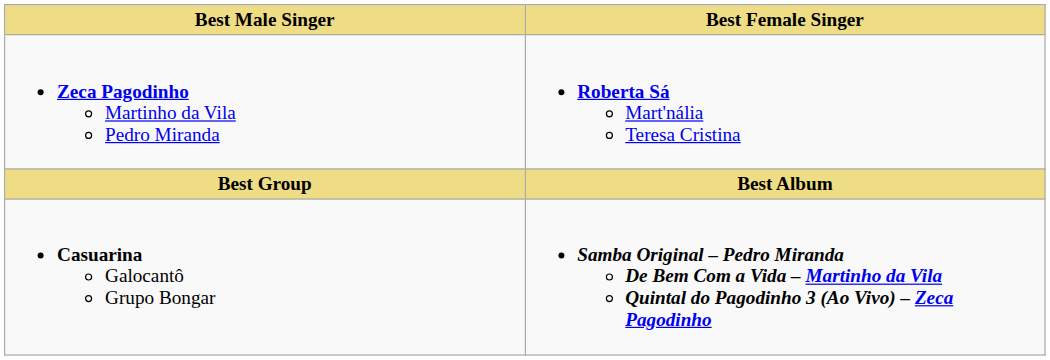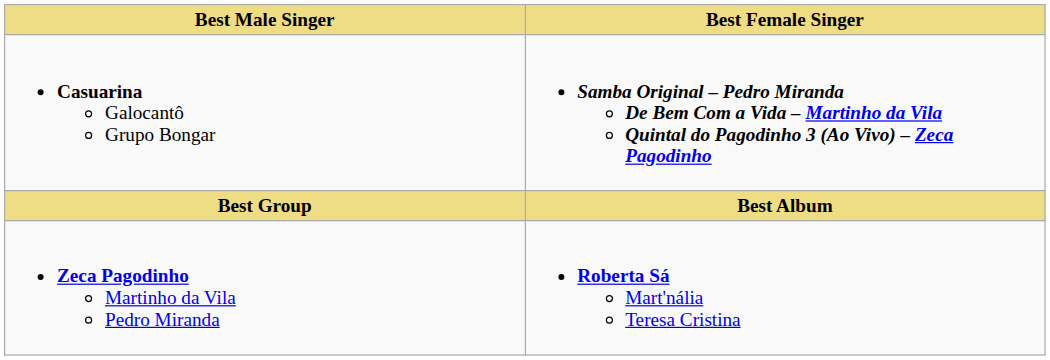 <table class="wikitable" style="width=">
 <tr>
 <th style="background:#EEDD85; width:50%">Best Male Singer</th>
 <th style="background:#EEDD85; width:50%">Best Female Singer</th>
 </tr>
 <tr>
-<td style="vertical-align:top"><br><ul><li><strong><a href='#'>Zeca Pagodinho</a></strong><ul><li><a href='#'>Martinho da Vila</a></li><li><a href='#'>Pedro Miranda</a></li></ul></li></ul></td>
-<td style="vertical-align:top"><br><ul><li><strong><a href='#'>Roberta Sá</a></strong><ul><li><a href='#'>Mart'nália</a></li><li><a href='#'>Teresa Cristina</a></li></ul></li></ul></td>
+<td style="vertical-align:top"><br><ul><li><strong>Casuarina</strong><ul><li>Galocantô</li><li>Grupo Bongar</li></ul></li></ul></td>
+<td style="vertical-align:top"><br><ul><li><strong><em>Samba Original<em> – Pedro Miranda<strong><ul><li></em>De Bem Com a Vida<em> – <a href='#'>Martinho da Vila</a></li><li></em>Quintal do Pagodinho 3 (Ao Vivo)<em> – <a href='#'>Zeca Pagodinho</a></li></ul></li></ul></td>
 </tr>
 <tr>
 <th style="background:#EEDD85; width:50%">Best Group</th>
 <th style="background:#EEDD85; width:50%">Best Album</th>
 </tr>
 <tr>
-<td style="vertical-align:top"><br><ul><li><strong>Casuarina</strong><ul><li>Galocantô</li><li>Grupo Bongar</li></ul></li></ul></td>
-<td style="vertical-align:top"><br><ul><li><strong><em>Samba Original<em> – Pedro Miranda<strong><ul><li></em>De Bem Com a Vida<em> – <a href='#'>Martinho da Vila</a></li><li></em>Quintal do Pagodinho 3 (Ao Vivo)<em> – <a href='#'>Zeca Pagodinho</a></li></ul></li></ul></td>
+<td style="vertical-align:top"><br><ul><li><strong><a href='#'>Zeca Pagodinho</a></strong><ul><li><a href='#'>Martinho da Vila</a></li><li><a href='#'>Pedro Miranda</a></li></ul></li></ul></td>
+<td style="vertical-align:top"><br><ul><li><strong><a href='#'>Roberta Sá</a></strong><ul><li><a href='#'>Mart'nália</a></li><li><a href='#'>Teresa Cristina</a></li></ul></li></ul></td>
 </tr>
 </table>
